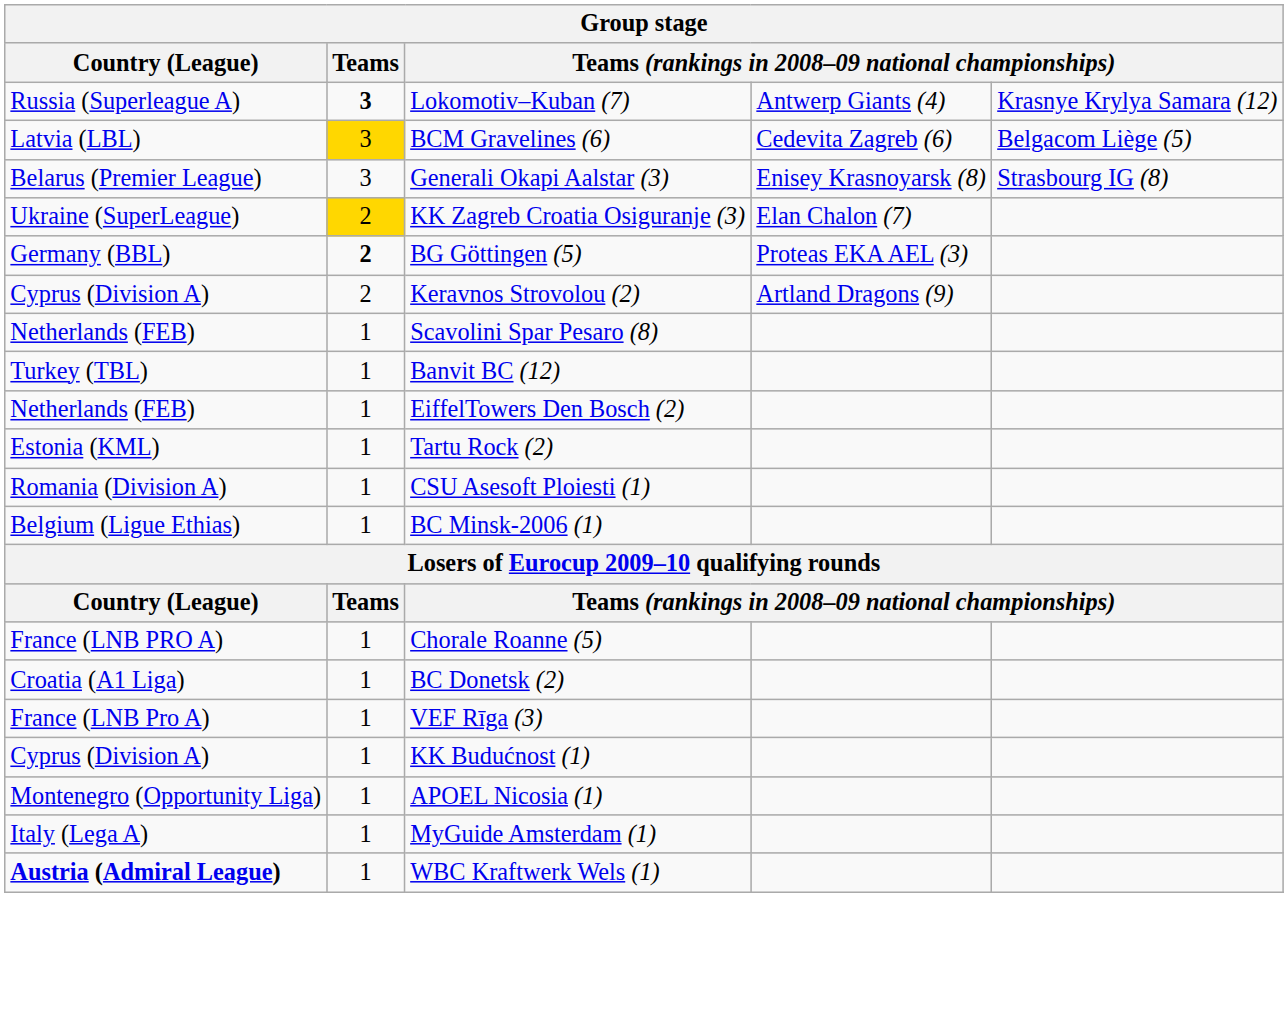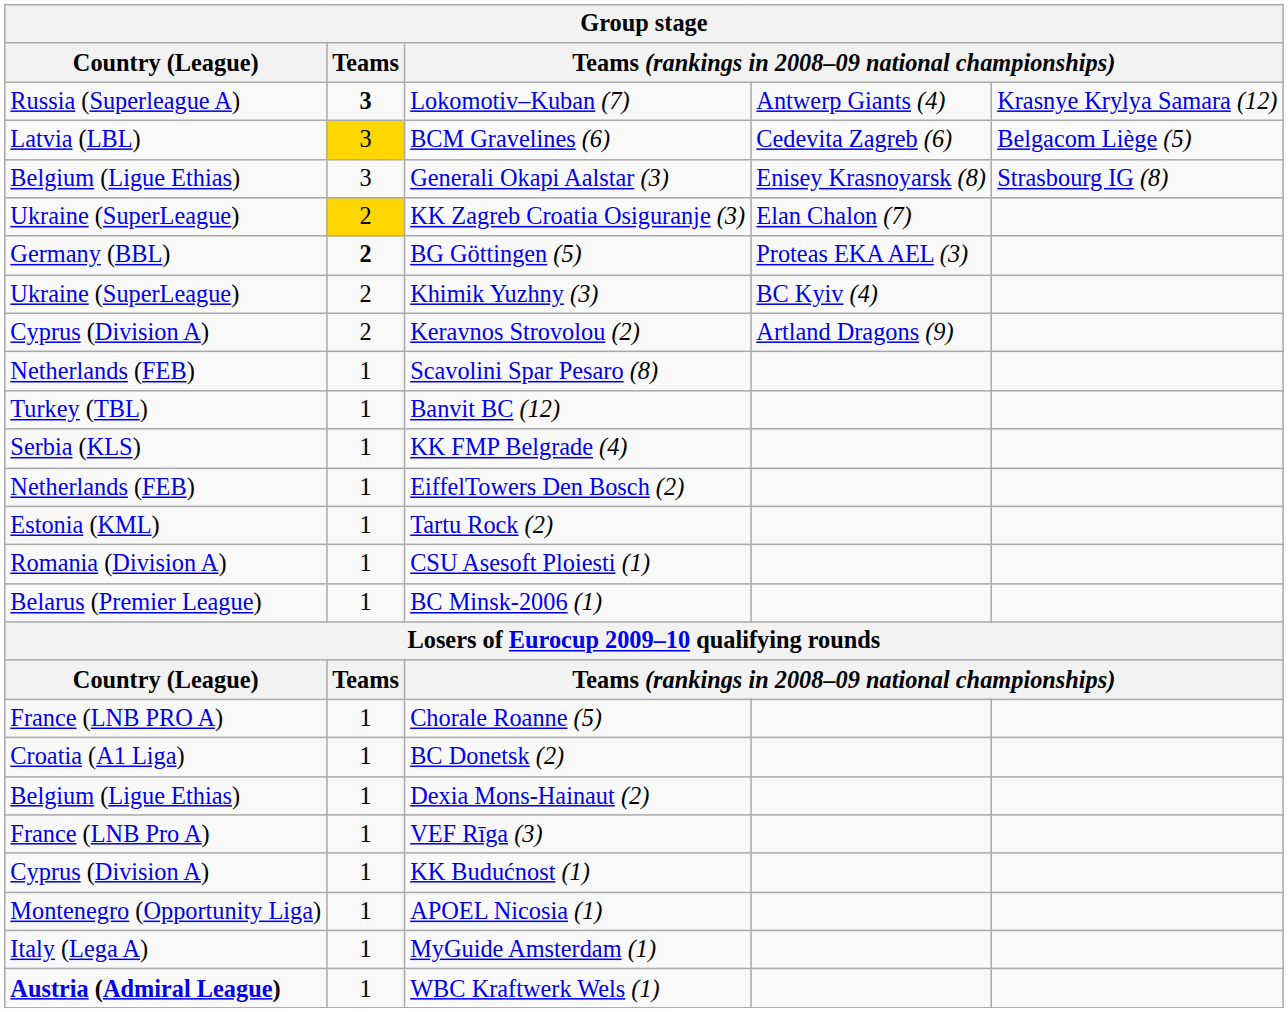 <table class="wikitable">
 <tr>
 <th colspan=5>Group stage</th>
 </tr>
 <tr>
 <th !rowspan=1>Country (League)</th>
 <th rowspan=1>Teams</th>
 <th colspan=3>Teams <em>(rankings in 2008–09 national championships)</em></th>
 </tr>
 <tr>
 <td> <a href='#'>Russia</a> (<a href='#'>Superleague A</a>)</td>
 <td align=center><strong>3</strong></td>
 <td><a href='#'>Lokomotiv–Kuban</a> <em>(7)</em></td>
 <td><a href='#'>Antwerp Giants</a> <em>(4)</em></td>
 <td><a href='#'>Krasnye Krylya Samara</a> <em>(12)</em></td>
 </tr>
 <tr>
 <td> <a href='#'>Latvia</a> (<a href='#'>LBL</a>)</td>
 <td align=center style="background: gold;">3</td>
 <td><a href='#'>BCM Gravelines</a> <em>(6)</em></td>
 <td><a href='#'>Cedevita Zagreb</a> <em>(6)</em></td>
 <td><a href='#'>Belgacom Liège</a> <em>(5)</em></td>
 </tr>
 <tr>
-<td> <a href='#'>Belarus</a> (<a href='#'>Premier League</a>)</td>
+<td> <a href='#'>Belgium</a> (<a href='#'>Ligue Ethias</a>)</td>
 <td align=center>3</td>
 <td><a href='#'>Generali Okapi Aalstar</a> <em>(3)</em></td>
 <td><a href='#'>Enisey Krasnoyarsk</a> <em>(8)</em></td>
 <td><a href='#'>Strasbourg IG</a> <em>(8)</em></td>
 </tr>
 <tr>
 <td> <a href='#'>Ukraine</a> (<a href='#'>SuperLeague</a>)</td>
 <td align=center style="background: gold;">2</td>
 <td><a href='#'>KK Zagreb Croatia Osiguranje</a> <em>(3)</em></td>
 <td><a href='#'>Elan Chalon</a> <em>(7)</em></td>
 <td></td>
 </tr>
 <tr>
 <td> <a href='#'>Germany</a> (<a href='#'>BBL</a>)</td>
 <td align=center><strong>2</strong></td>
 <td><a href='#'>BG Göttingen</a> <em>(5)</em></td>
 <td><a href='#'>Proteas EKA AEL</a> <em>(3)</em></td>
 <td></td>
 </tr>
 <tr>
+<td> <a href='#'>Ukraine</a> (<a href='#'>SuperLeague</a>)</td>
+<td align=center>2</td>
+<td><a href='#'>Khimik Yuzhny</a> <em>(3)</em></td>
+<td><a href='#'>BC Kyiv</a> <em>(4)</em></td>
+<td></td>
+</tr>
+<tr>
 <td> <a href='#'>Cyprus</a> (<a href='#'>Division A</a>)</td>
 <td align=center>2</td>
 <td><a href='#'>Keravnos Strovolou</a> <em>(2)</em></td>
 <td><a href='#'>Artland Dragons</a> <em>(9)</em></td>
 <td></td>
 </tr>
 <tr>
 <td> <a href='#'>Netherlands</a> (<a href='#'>FEB</a>)</td>
 <td align=center>1</td>
 <td><a href='#'>Scavolini Spar Pesaro</a> <em>(8)</em></td>
 <td></td>
 <td></td>
 </tr>
 <tr>
 <td> <a href='#'>Turkey</a> (<a href='#'>TBL</a>)</td>
 <td align=center>1</td>
 <td><a href='#'>Banvit BC</a> <em>(12)</em></td>
+<td></td>
+<td></td>
+</tr>
+<tr>
+<td> <a href='#'>Serbia</a> (<a href='#'>KLS</a>)</td>
+<td align=center>1</td>
+<td><a href='#'>KK FMP Belgrade</a> <em>(4)</em></td>
 <td></td>
 <td></td>
 </tr>
 <tr>
 <td> <a href='#'>Netherlands</a> (<a href='#'>FEB</a>)</td>
 <td align=center>1</td>
 <td><a href='#'>EiffelTowers Den Bosch</a> <em>(2)</em></td>
 <td></td>
 <td></td>
 </tr>
 <tr>
 <td> <a href='#'>Estonia</a> (<a href='#'>KML</a>)</td>
 <td align=center>1</td>
 <td><a href='#'>Tartu Rock</a> <em>(2)</em></td>
 <td></td>
 <td></td>
 </tr>
 <tr>
 <td> <a href='#'>Romania</a> (<a href='#'>Division A</a>)</td>
 <td align=center>1</td>
 <td><a href='#'>CSU Asesoft Ploiesti</a> <em>(1)</em></td>
 <td></td>
 <td></td>
 </tr>
 <tr>
-<td> <a href='#'>Belgium</a> (<a href='#'>Ligue Ethias</a>)</td>
+<td> <a href='#'>Belarus</a> (<a href='#'>Premier League</a>)</td>
 <td align=center>1</td>
 <td><a href='#'>BC Minsk-2006</a> <em>(1)</em></td>
 <td></td>
 <td></td>
 </tr>
 <tr>
 <th colspan="5">Losers of <a href='#'>Eurocup 2009–10</a> qualifying rounds</th>
 </tr>
 <tr>
 <th !rowspan=1>Country (League)</th>
 <th rowspan=1>Teams</th>
 <th colspan=3>Teams <em>(rankings in 2008–09 national championships)</em></th>
 </tr>
 <tr>
 <td> <a href='#'>France</a> (<a href='#'>LNB PRO A</a>)</td>
 <td align=center>1</td>
 <td><a href='#'>Chorale Roanne</a> <em>(5)</em></td>
 <td></td>
 <td></td>
 </tr>
 <tr>
 <td> <a href='#'>Croatia</a> (<a href='#'>A1 Liga</a>)</td>
 <td align=center>1</td>
 <td><a href='#'>BC Donetsk</a> <em>(2)</em></td>
+<td></td>
+<td></td>
+</tr>
+<tr>
+<td> <a href='#'>Belgium</a> (<a href='#'>Ligue Ethias</a>)</td>
+<td align=center>1</td>
+<td><a href='#'>Dexia Mons-Hainaut</a> <em>(2)</em></td>
 <td></td>
 <td></td>
 </tr>
 <tr>
 <td> <a href='#'>France</a> (<a href='#'>LNB Pro A</a>)</td>
 <td align=center>1</td>
 <td><a href='#'>VEF Rīga</a> <em>(3)</em></td>
 <td></td>
 <td></td>
 </tr>
 <tr>
 <td> <a href='#'>Cyprus</a> (<a href='#'>Division A</a>)</td>
 <td align=center>1</td>
 <td><a href='#'>KK Budućnost</a> <em>(1)</em></td>
 <td></td>
 <td></td>
 </tr>
 <tr>
 <td> <a href='#'>Montenegro</a> (<a href='#'>Opportunity Liga</a>)</td>
 <td align=center>1</td>
 <td><a href='#'>APOEL Nicosia</a> <em>(1)</em></td>
 <td></td>
 <td></td>
 </tr>
 <tr>
 <td> <a href='#'>Italy</a> (<a href='#'>Lega A</a>)</td>
 <td align=center>1</td>
 <td><a href='#'>MyGuide Amsterdam</a> <em>(1)</em></td>
 <td></td>
 <td></td>
 </tr>
 <tr>
 <td><strong> <a href='#'>Austria</a> (<a href='#'>Admiral League</a>)</strong></td>
 <td align=center>1</td>
 <td><a href='#'>WBC Kraftwerk Wels</a> <em>(1)</em></td>
 <td></td>
 <td></td>
 </tr>
 <tr>
 </tr>
 </table>
